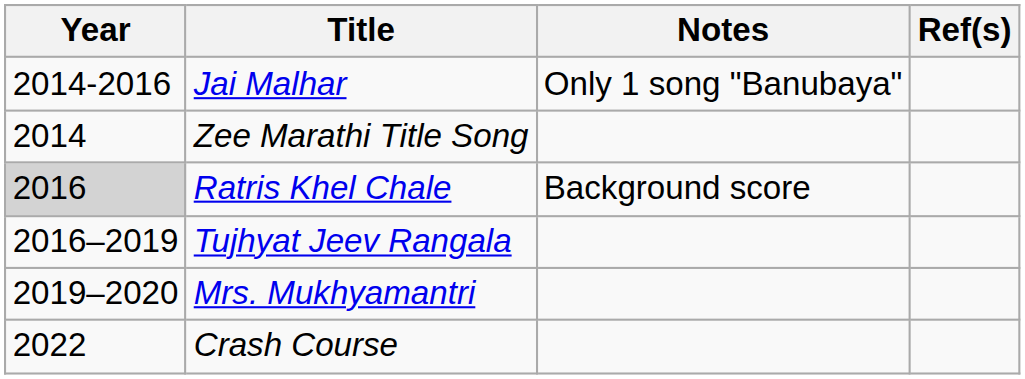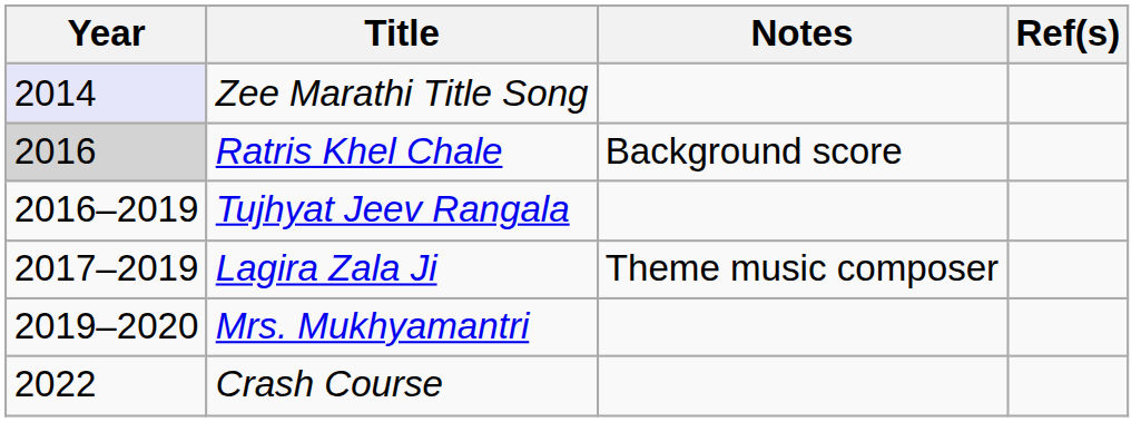 <table class="wikitable sortable">
 <tr>
 <th>Year</th>
 <th>Title</th>
 <th>Notes</th>
 <th>Ref(s)</th>
 </tr>
 <tr>
-<td>2014-2016</td>
-<td><em><a href='#'>Jai Malhar</a></em></td>
-<td>Only 1 song "Banubaya"</td>
-<td></td>
-</tr>
-<tr>
-<td>2014</td>
+<td style="background: lavender;">2014</td>
 <td><em>Zee Marathi Title Song</em></td>
 <td></td>
 <td></td>
 </tr>
 <tr>
 <td style="background: lightgrey;">2016</td>
 <td><em><a href='#'>Ratris Khel Chale</a></em></td>
 <td>Background score</td>
 <td></td>
 </tr>
 <tr>
 <td>2016–2019</td>
 <td><em><a href='#'>Tujhyat Jeev Rangala</a></em></td>
 <td></td>
 <td></td>
 </tr>
 <tr>
+<td>2017–2019</td>
+<td><em><a href='#'>Lagira Zala Ji</a></em></td>
+<td>Theme music composer</td>
+<td></td>
+</tr>
+<tr>
 <td>2019–2020</td>
 <td><em><a href='#'>Mrs. Mukhyamantri</a></em></td>
 <td></td>
 <td></td>
 </tr>
 <tr>
 <td>2022</td>
 <td><em>Crash Course</em></td>
 <td></td>
 <td></td>
 </tr>
 </table>
